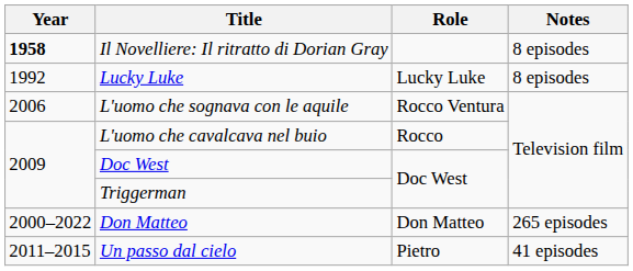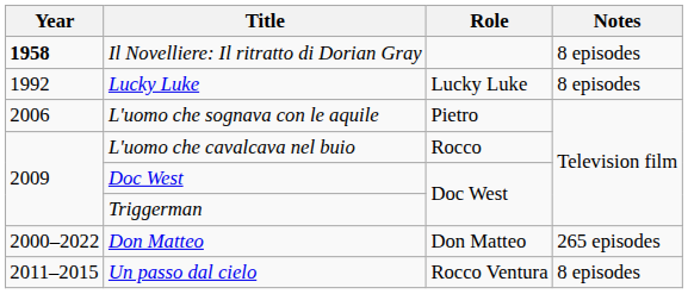 <table class="wikitable sortable">
 <tr>
 <th>Year</th>
 <th>Title</th>
 <th>Role</th>
 <th class="unsortable">Notes</th>
 </tr>
 <tr>
 <td><strong>1958</strong></td>
 <td><em>Il Novelliere: Il ritratto di Dorian Gray</em></td>
 <td></td>
 <td>8 episodes</td>
 </tr>
 <tr>
 <td>1992</td>
 <td><em><a href='#'>Lucky Luke</a></em></td>
 <td>Lucky Luke</td>
 <td>8 episodes</td>
 </tr>
 <tr>
 <td>2006</td>
 <td><em>L'uomo che sognava con le aquile</em></td>
-<td>Rocco Ventura</td>
+<td>Pietro</td>
 <td rowspan="4">Television film</td>
 </tr>
 <tr>
 <td rowspan="3">2009</td>
 <td><em>L'uomo che cavalcava nel buio</em></td>
 <td>Rocco</td>
 </tr>
 <tr>
 <td><em><a href='#'>Doc West</a></em></td>
 <td rowspan="2">Doc West</td>
 </tr>
 <tr>
 <td><em>Triggerman</em></td>
 </tr>
 <tr>
 <td>2000–2022</td>
 <td><em><a href='#'>Don Matteo</a></em></td>
 <td>Don Matteo</td>
 <td>265 episodes</td>
 </tr>
 <tr>
 <td>2011–2015</td>
 <td><em><a href='#'>Un passo dal cielo</a></em></td>
-<td>Pietro</td>
-<td>41 episodes</td>
+<td>Rocco Ventura</td>
+<td>8 episodes</td>
 </tr>
 </table>
